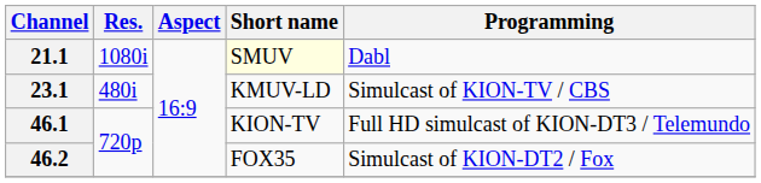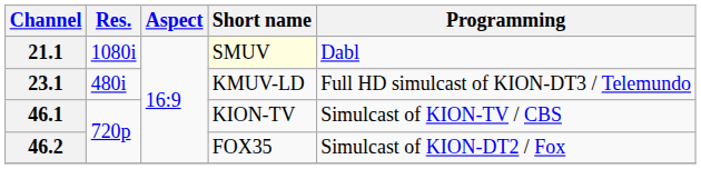 <table class="wikitable">
 <tr>
 <th><a href='#'>Channel</a></th>
 <th><a href='#'>Res.</a></th>
 <th><a href='#'>Aspect</a></th>
 <th>Short name</th>
 <th>Programming</th>
 </tr>
 <tr>
 <th scope = "row">21.1</th>
 <td><a href='#'>1080i</a></td>
 <td rowspan=4><a href='#'>16:9</a></td>
 <td style="background: lightyellow;">SMUV</td>
 <td><a href='#'>Dabl</a></td>
 </tr>
 <tr>
 <th scope = "row">23.1</th>
 <td><a href='#'>480i</a></td>
 <td>KMUV-LD</td>
-<td>Simulcast of <a href='#'>KION-TV</a> / <a href='#'>CBS</a></td>
+<td>Full HD simulcast of KION-DT3 / <a href='#'>Telemundo</a></td>
 </tr>
 <tr>
 <th scope = "row">46.1</th>
 <td rowspan=2><a href='#'>720p</a></td>
 <td>KION-TV</td>
-<td>Full HD simulcast of KION-DT3 / <a href='#'>Telemundo</a></td>
+<td>Simulcast of <a href='#'>KION-TV</a> / <a href='#'>CBS</a></td>
 </tr>
 <tr>
 <th scope = "row">46.2</th>
 <td>FOX35</td>
 <td>Simulcast of <a href='#'>KION-DT2</a> / <a href='#'>Fox</a></td>
 </tr>
 <tr>
 </tr>
 </table>
